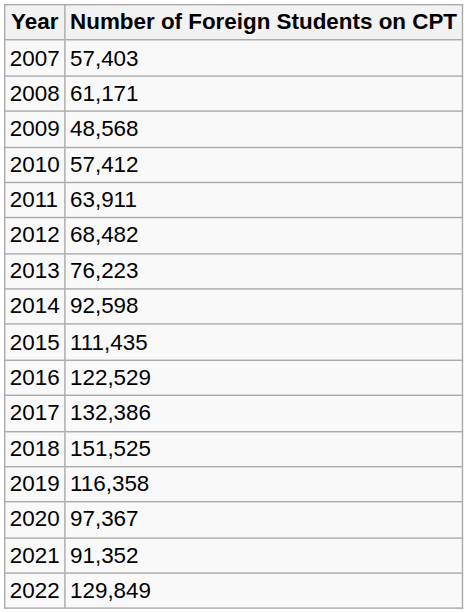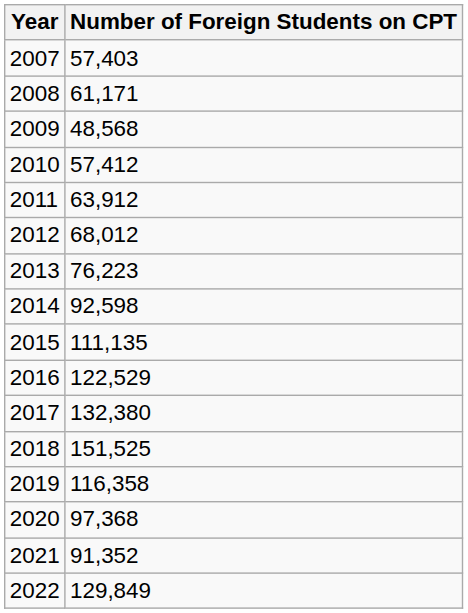 <table class="wikitable">
 <tr>
 <th>Year</th>
 <th>Number of Foreign Students on CPT</th>
 </tr>
 <tr>
 <td>2007</td>
 <td>57,403</td>
 </tr>
 <tr>
 <td>2008</td>
 <td>61,171</td>
 </tr>
 <tr>
 <td>2009</td>
 <td>48,568</td>
 </tr>
 <tr>
 <td>2010</td>
 <td>57,412</td>
 </tr>
 <tr>
 <td>2011</td>
-<td>63,911</td>
+<td>63,912</td>
 </tr>
 <tr>
 <td>2012</td>
-<td>68,482</td>
+<td>68,012</td>
 </tr>
 <tr>
 <td>2013</td>
 <td>76,223</td>
 </tr>
 <tr>
 <td>2014</td>
 <td>92,598</td>
 </tr>
 <tr>
 <td>2015</td>
-<td>111,435</td>
+<td>111,135</td>
 </tr>
 <tr>
 <td>2016</td>
 <td>122,529</td>
 </tr>
 <tr>
 <td>2017</td>
-<td>132,386</td>
+<td>132,380</td>
 </tr>
 <tr>
 <td>2018</td>
 <td>151,525</td>
 </tr>
 <tr>
 <td>2019</td>
 <td>116,358</td>
 </tr>
 <tr>
 <td>2020</td>
-<td>97,367</td>
+<td>97,368</td>
 </tr>
 <tr>
 <td>2021</td>
 <td>91,352</td>
 </tr>
 <tr>
 <td>2022</td>
 <td>129,849</td>
 </tr>
 </table>
